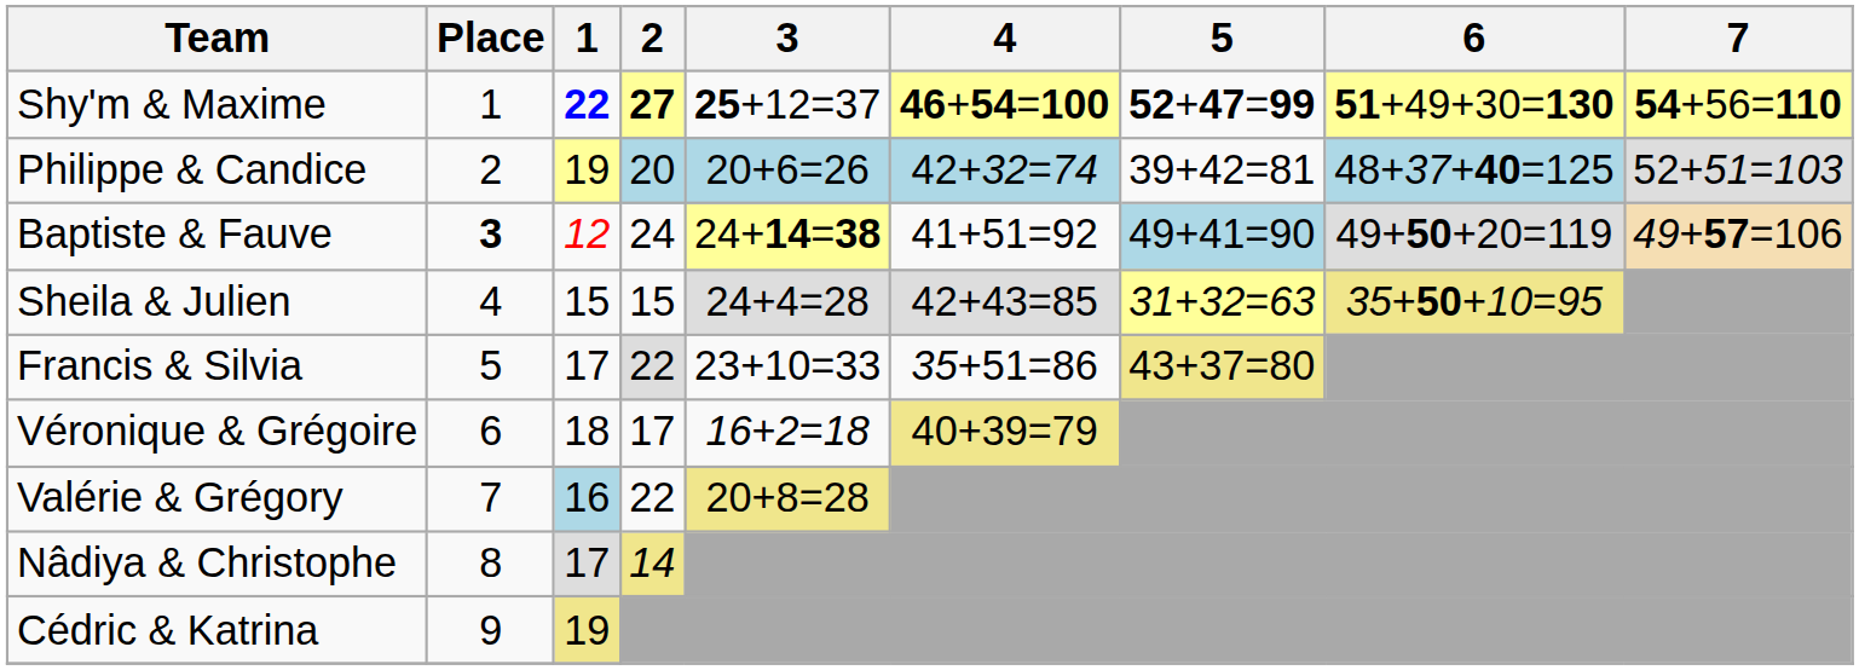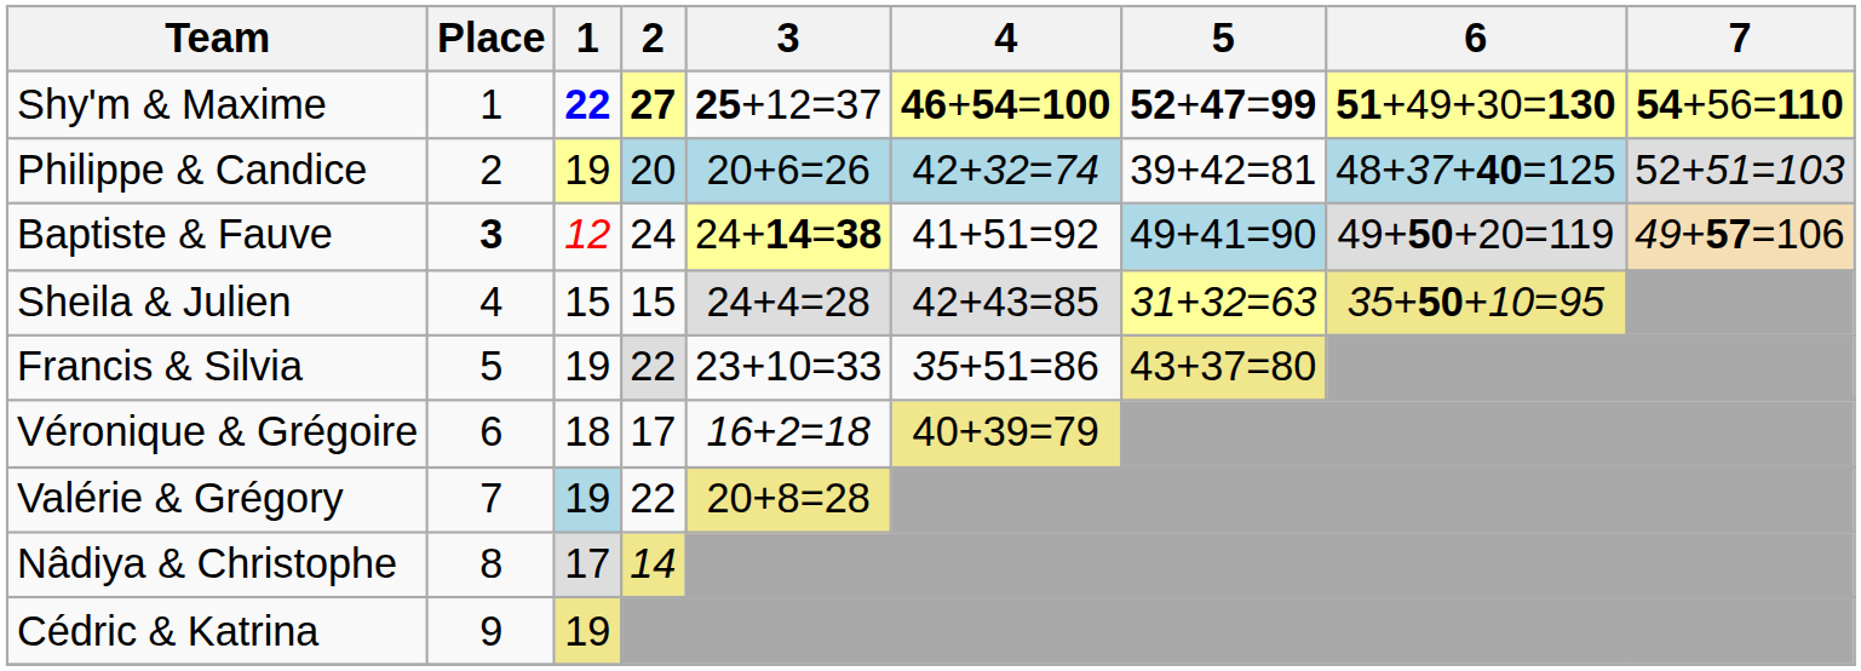 <table class="wikitable sortable" style="margin:auto; text-align:center;">
 <tr>
 <th>Team</th>
 <th>Place</th>
 <th>1</th>
 <th>2</th>
 <th>3</th>
 <th>4</th>
 <th>5</th>
 <th>6</th>
 <th>7</th>
 </tr>
 <tr>
 <td style="text-align:left;">Shy'm & Maxime</td>
 <td>1</td>
 <td style="color:blue;"><strong>22</strong></td>
 <td bgcolor="#FFFF99"><span><strong>27</strong></span></td>
 <td><span><strong>25</strong></span>+12=37</td>
 <td bgcolor="#FFFF99"><span><strong>46</strong></span>+<span><strong>54</strong></span>=<span><strong>100</strong></span></td>
 <td><span><strong>52</strong></span>+<span><strong>47</strong></span>=<span><strong>99</strong></span></td>
 <td bgcolor="#FFFF99"><span><strong>51</strong></span>+49+30=<span><strong>130</strong></span></td>
 <td bgcolor="#FFFF99"><span><strong>54</strong></span>+56=<span><strong>110</strong></span></td>
 </tr>
 <tr>
 <td style="text-align:left;">Philippe & Candice</td>
 <td>2</td>
 <td bgcolor="#FFFF99">19</td>
 <td bgcolor="lightblue">20</td>
 <td bgcolor="lightblue">20+6=26</td>
 <td bgcolor="lightblue">42+<span><em>32</em></span>=<span><em>74</em></span></td>
 <td>39+42=81</td>
 <td bgcolor="lightblue">48+<span><em>37</em></span>+<span><strong>40</strong></span>=125</td>
 <td bgcolor="#DDDDDD">52+<span><em>51</em></span>=<span><em>103</em></span></td>
 </tr>
 <tr>
 <td style="text-align:left;">Baptiste & Fauve</td>
 <td><strong>3</strong></td>
 <td style="color:red;"><em>12</em></td>
 <td>24</td>
 <td bgcolor="#FFFF99">24+<span><strong>14</strong></span>=<span><strong>38</strong></span></td>
 <td>41+51=92</td>
 <td bgcolor="lightblue">49+41=90</td>
 <td bgcolor="#DDDDDD">49+<span><strong>50</strong></span>+20=119</td>
 <td bgcolor="wheat"><span><em>49</em></span>+<span><strong>57</strong></span>=106</td>
 </tr>
 <tr>
 <td style="text-align:left;">Sheila & Julien</td>
 <td>4</td>
 <td>15</td>
 <td>15</td>
 <td bgcolor="#DDDDDD">24+4=28</td>
 <td bgcolor="#DDDDDD">42+43=85</td>
 <td bgcolor="#FFFF99"><span><em>31</em></span>+<span><em>32</em></span>=<span><em>63</em></span></td>
 <td bgcolor="Khaki"><span><em>35</em></span>+<span><strong>50</strong></span>+<span><em>10</em></span>=<span><em>95</em></span></td>
 <td style="background:darkgray;" colspan="4"></td>
 </tr>
 <tr>
 <td style="text-align:left;">Francis & Silvia</td>
 <td>5</td>
-<td>17</td>
+<td>19</td>
 <td bgcolor="#DDDDDD">22</td>
 <td>23+10=33</td>
 <td><span><em>35</em></span>+51=86</td>
 <td bgcolor="Khaki">43+37=80</td>
 <td style="background:darkgray;" colspan="5"></td>
 </tr>
 <tr>
 <td style="text-align:left;">Véronique & Grégoire</td>
 <td>6</td>
 <td>18</td>
 <td>17</td>
 <td><span><em>16</em></span>+<span><em>2</em></span>=<span><em>18</em></span></td>
 <td bgcolor="Khaki">40+39=79</td>
 <td style="background:darkgray;" colspan="6"></td>
 </tr>
 <tr>
 <td style="text-align:left;">Valérie & Grégory</td>
 <td>7</td>
-<td bgcolor="lightblue">16</td>
+<td bgcolor="lightblue">19</td>
 <td>22</td>
 <td bgcolor="Khaki">20+8=28</td>
 <td style="background:darkgray;" colspan="7"></td>
 </tr>
 <tr>
 <td style="text-align:left;">Nâdiya & Christophe</td>
 <td>8</td>
 <td bgcolor="#DDDDDD">17</td>
 <td bgcolor="Khaki"><span><em>14</em></span></td>
 <td style="background:darkgray;" colspan="8"></td>
 </tr>
 <tr>
 <td style="text-align:left;">Cédric & Katrina</td>
 <td>9</td>
 <td bgcolor="Khaki">19</td>
 <td style="background:darkgray;" colspan="9"></td>
 </tr>
 <tr>
 </tr>
 </table>
